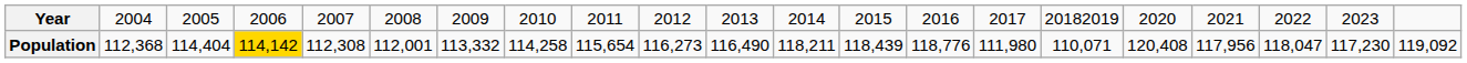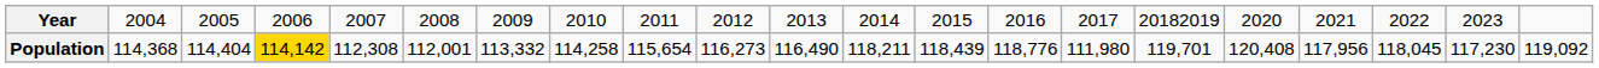 <table class="wikitable" style="margin-right:1px; text-align:center; font-size:70% !important;">
 <tr>
 <th>Year</th>
 <td>2004</td>
 <td>2005</td>
 <td>2006</td>
 <td>2007</td>
 <td>2008</td>
 <td>2009</td>
 <td>2010</td>
 <td>2011</td>
 <td>2012</td>
 <td>2013</td>
 <td>2014</td>
 <td>2015</td>
 <td>2016</td>
 <td>2017</td>
 <td>20182019</td>
 <td>2020</td>
 <td>2021</td>
 <td>2022</td>
 <td>2023</td>
 </tr>
 <tr>
 <th>Population</th>
-<td>112,368</td>
+<td>114,368</td>
 <td>114,404</td>
 <td style="background: gold;">114,142</td>
 <td>112,308</td>
 <td>112,001</td>
 <td>113,332</td>
 <td>114,258</td>
 <td>115,654</td>
 <td>116,273</td>
 <td>116,490</td>
 <td>118,211</td>
 <td>118,439</td>
 <td>118,776</td>
 <td>111,980</td>
-<td>110,071</td>
+<td>119,701</td>
 <td>120,408</td>
 <td>117,956</td>
-<td>118,047</td>
+<td>118,045</td>
 <td>117,230</td>
 <td>119,092</td>
 </tr>
 </table>
